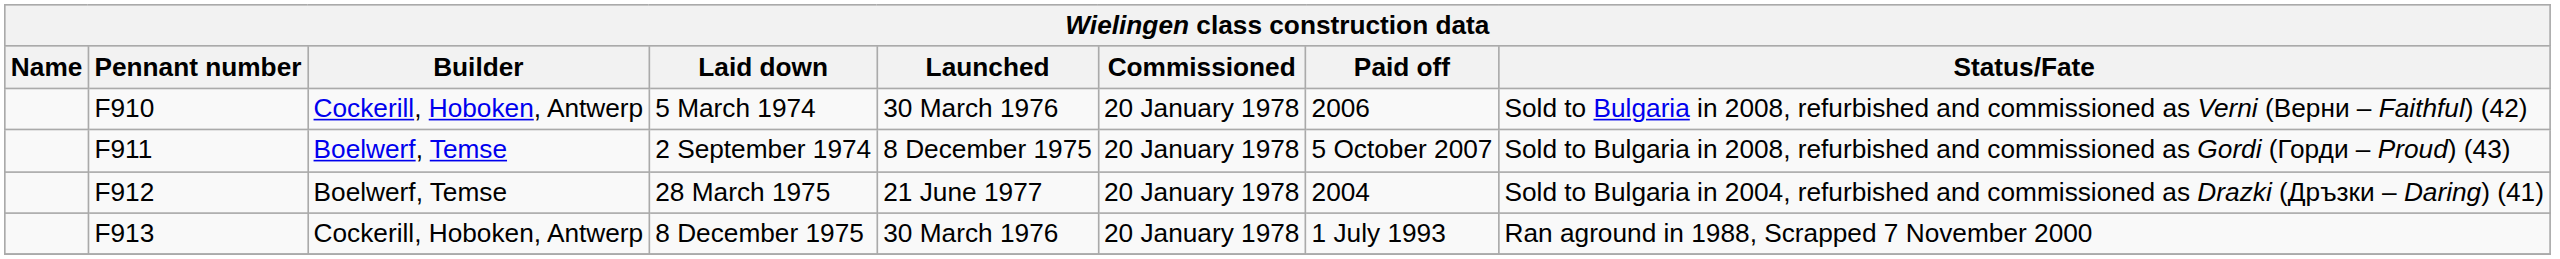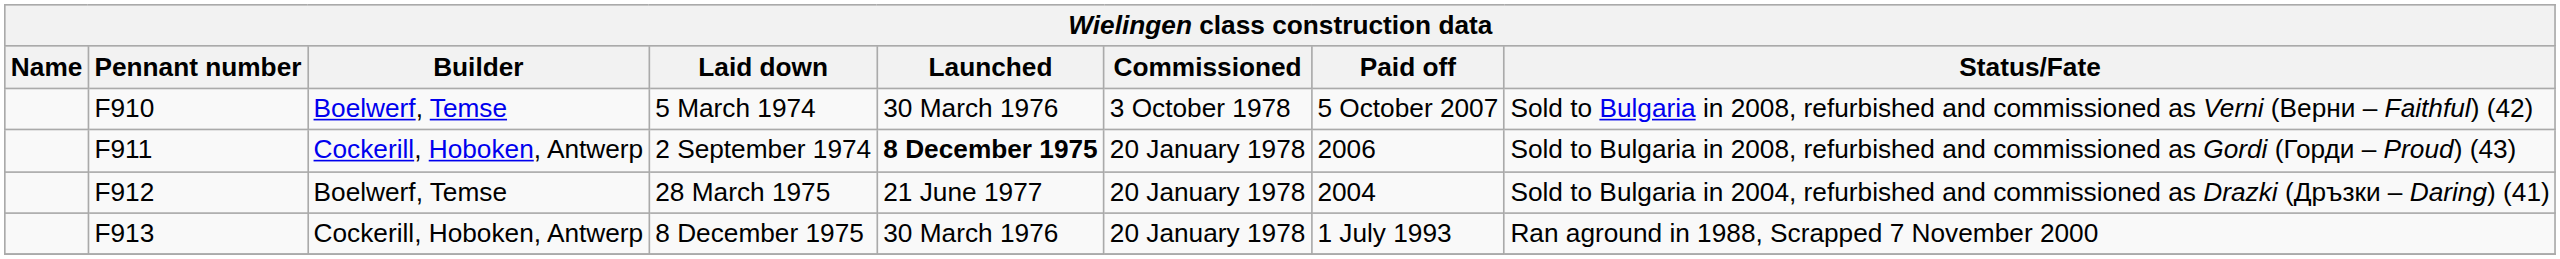 <table class="wikitable">
 <tr>
 <th colspan="8"><em>Wielingen</em> class construction data</th>
 </tr>
 <tr style="background:#efefef;">
 <th>Name</th>
 <th>Pennant number</th>
 <th>Builder</th>
 <th>Laid down</th>
 <th>Launched</th>
 <th>Commissioned</th>
 <th>Paid off</th>
 <th>Status/Fate</th>
 </tr>
 <tr>
 <td></td>
 <td>F910</td>
-<td><a href='#'>Cockerill</a>, <a href='#'>Hoboken</a>, Antwerp</td>
+<td><a href='#'>Boelwerf</a>, <a href='#'>Temse</a></td>
 <td>5 March 1974</td>
 <td>30 March 1976</td>
-<td>20 January 1978</td>
-<td>2006</td>
+<td>3 October 1978</td>
+<td>5 October 2007</td>
 <td>Sold to <a href='#'>Bulgaria</a> in 2008, refurbished and commissioned as <em>Verni</em> (Верни – <em>Faithful</em>) (42)</td>
 </tr>
 <tr>
 <td></td>
 <td>F911</td>
-<td><a href='#'>Boelwerf</a>, <a href='#'>Temse</a></td>
+<td><a href='#'>Cockerill</a>, <a href='#'>Hoboken</a>, Antwerp</td>
 <td>2 September 1974</td>
-<td>8 December 1975</td>
+<td><strong>8 December 1975</strong></td>
 <td>20 January 1978</td>
-<td>5 October 2007</td>
+<td>2006</td>
 <td>Sold to Bulgaria in 2008, refurbished and commissioned as <em>Gordi</em> (Горди – <em>Proud</em>) (43)</td>
 </tr>
 <tr>
 <td></td>
 <td>F912</td>
 <td>Boelwerf, Temse</td>
 <td>28 March 1975</td>
 <td>21 June 1977</td>
 <td>20 January 1978</td>
 <td>2004</td>
 <td>Sold to Bulgaria in 2004, refurbished and commissioned as <em>Drazki</em> (Дръзки – <em>Daring</em>) (41)</td>
 </tr>
 <tr>
 <td></td>
 <td>F913</td>
 <td>Cockerill, Hoboken, Antwerp</td>
 <td>8 December 1975</td>
 <td>30 March 1976</td>
 <td>20 January 1978</td>
 <td>1 July 1993</td>
 <td>Ran aground in 1988, Scrapped 7 November 2000</td>
 </tr>
 <tr>
 </tr>
 </table>
